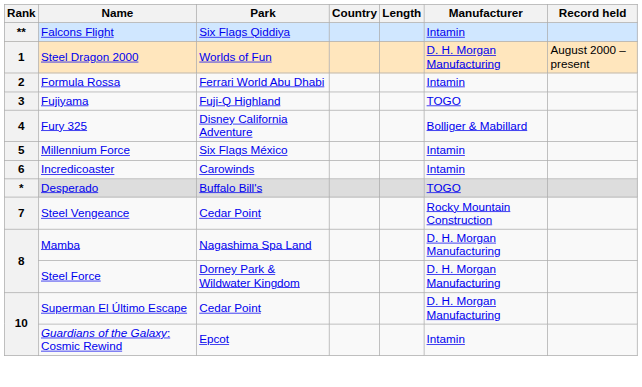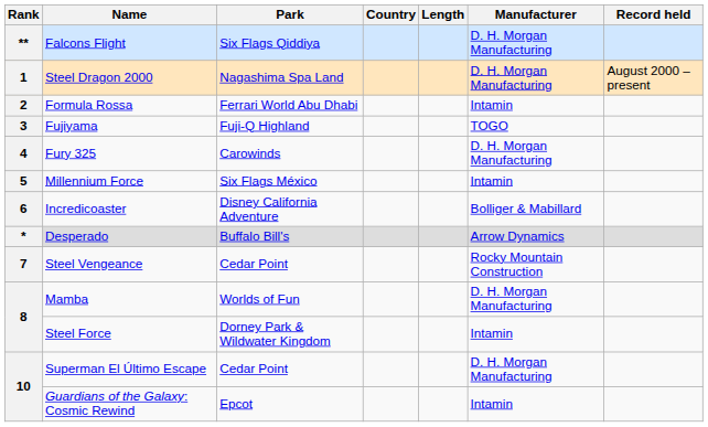 <table class="wikitable sortable plainrowheaders">
 <tr>
 <th data-sort-type="number" scope="col">Rank</th>
 <th scope="col">Name</th>
 <th scope="col">Park</th>
 <th scope="col">Country</th>
 <th scope="col">Length</th>
 <th scope="col">Manufacturer</th>
 <th scope="col">Record held</th>
 </tr>
 <tr style="background-color: #D0E7FF">
 <th data-sort-value="0.5">**</th>
 <td><a href='#'>Falcons Flight</a></td>
 <td><a href='#'>Six Flags Qiddiya</a></td>
 <td></td>
 <td></td>
-<td><a href='#'>Intamin</a></td>
+<td><a href='#'>D. H. Morgan Manufacturing</a></td>
 <td></td>
 </tr>
 <tr style="background-color: #FFE6BD">
 <th>1</th>
 <td><a href='#'>Steel Dragon 2000</a></td>
-<td><a href='#'>Worlds of Fun</a></td>
+<td><a href='#'>Nagashima Spa Land</a></td>
 <td></td>
 <td></td>
 <td><a href='#'>D. H. Morgan Manufacturing</a></td>
 <td data-sort-value="2000–08">August 2000 – present</td>
 </tr>
 <tr>
 <th>2</th>
 <td><a href='#'>Formula Rossa</a></td>
 <td><a href='#'>Ferrari World Abu Dhabi</a></td>
 <td></td>
 <td></td>
 <td><a href='#'>Intamin</a></td>
 <td></td>
 </tr>
 <tr>
 <th>3</th>
 <td><a href='#'>Fujiyama</a></td>
 <td><a href='#'>Fuji-Q Highland</a></td>
 <td></td>
 <td></td>
 <td><a href='#'>TOGO</a></td>
 <td></td>
 </tr>
 <tr>
 <th>4</th>
 <td><a href='#'>Fury 325</a></td>
-<td><a href='#'>Disney California Adventure</a></td>
+<td><a href='#'>Carowinds</a></td>
 <td></td>
 <td></td>
-<td><a href='#'>Bolliger & Mabillard</a></td>
+<td><a href='#'>D. H. Morgan Manufacturing</a></td>
 <td></td>
 </tr>
 <tr>
 <th>5</th>
 <td><a href='#'>Millennium Force</a></td>
 <td><a href='#'>Six Flags México</a></td>
 <td></td>
 <td></td>
 <td><a href='#'>Intamin</a></td>
 <td></td>
 </tr>
 <tr>
 <th>6</th>
 <td><a href='#'>Incredicoaster</a></td>
-<td><a href='#'>Carowinds</a></td>
+<td><a href='#'>Disney California Adventure</a></td>
 <td></td>
 <td></td>
-<td><a href='#'>Intamin</a></td>
+<td><a href='#'>Bolliger & Mabillard</a></td>
 <td></td>
 </tr>
 <tr style="background-color: #DDDDDD">
 <th data-sort-value="6.5">*</th>
 <td><a href='#'>Desperado</a></td>
 <td><a href='#'>Buffalo Bill's</a></td>
 <td></td>
 <td></td>
-<td><a href='#'>TOGO</a></td>
+<td><a href='#'>Arrow Dynamics</a></td>
 <td></td>
 </tr>
 <tr>
 <th>7</th>
 <td><a href='#'>Steel Vengeance</a></td>
 <td><a href='#'>Cedar Point</a></td>
 <td></td>
 <td></td>
 <td><a href='#'>Rocky Mountain Construction</a></td>
 <td></td>
 </tr>
 <tr>
 <th rowspan="2">8</th>
 <td><a href='#'>Mamba</a></td>
-<td><a href='#'>Nagashima Spa Land</a></td>
+<td><a href='#'>Worlds of Fun</a></td>
 <td></td>
 <td></td>
 <td><a href='#'>D. H. Morgan Manufacturing</a></td>
 <td></td>
 </tr>
 <tr>
 <td><a href='#'>Steel Force</a></td>
 <td><a href='#'>Dorney Park & Wildwater Kingdom</a></td>
 <td></td>
 <td></td>
-<td><a href='#'>D. H. Morgan Manufacturing</a></td>
+<td><a href='#'>Intamin</a></td>
 <td></td>
 </tr>
 <tr>
 <th rowspan="2">10</th>
 <td><a href='#'>Superman El Último Escape</a></td>
 <td><a href='#'>Cedar Point</a></td>
 <td></td>
 <td></td>
 <td><a href='#'>D. H. Morgan Manufacturing</a></td>
 <td></td>
 </tr>
 <tr>
 <td><a href='#'><em>Guardians of the Galaxy</em>: Cosmic Rewind</a></td>
 <td><a href='#'>Epcot</a></td>
 <td></td>
 <td></td>
 <td><a href='#'>Intamin</a></td>
 <td></td>
 </tr>
 </table>
